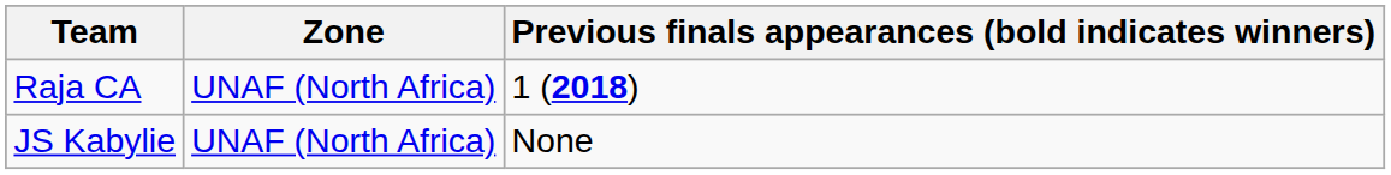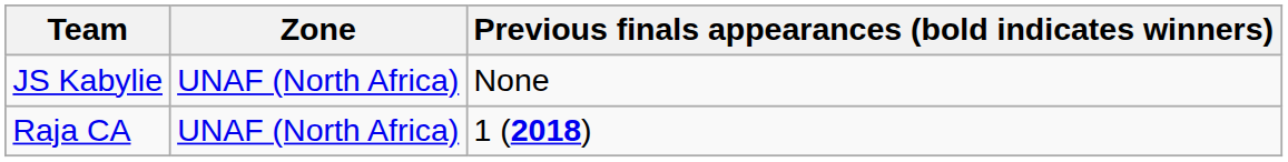 <table class="wikitable">
 <tr>
 <th>Team</th>
 <th>Zone</th>
 <th>Previous finals appearances (bold indicates winners)</th>
 </tr>
 <tr>
+<td> <a href='#'>JS Kabylie</a></td>
+<td><a href='#'>UNAF (North Africa)</a></td>
+<td>None</td>
+</tr>
+<tr>
 <td> <a href='#'>Raja CA</a></td>
 <td><a href='#'>UNAF (North Africa)</a></td>
 <td>1 (<strong><a href='#'>2018</a></strong>)</td>
 </tr>
-<tr>
-<td> <a href='#'>JS Kabylie</a></td>
-<td><a href='#'>UNAF (North Africa)</a></td>
-<td>None</td>
-</tr>
 </table>
